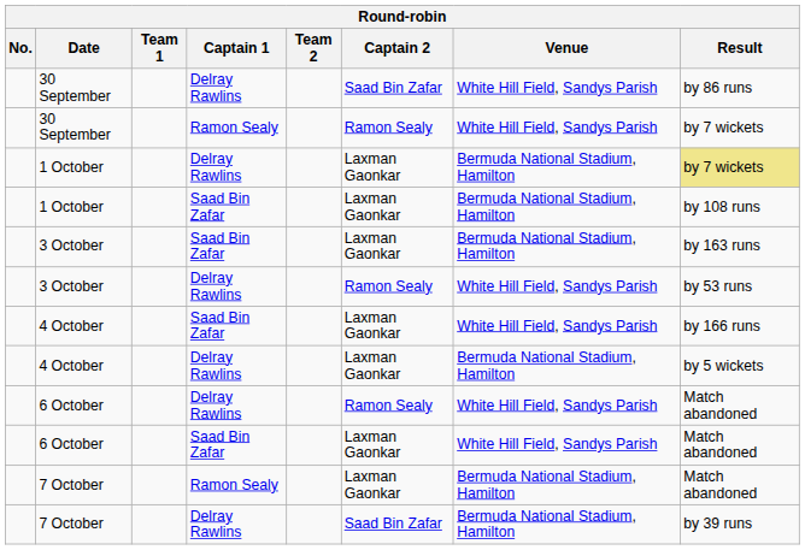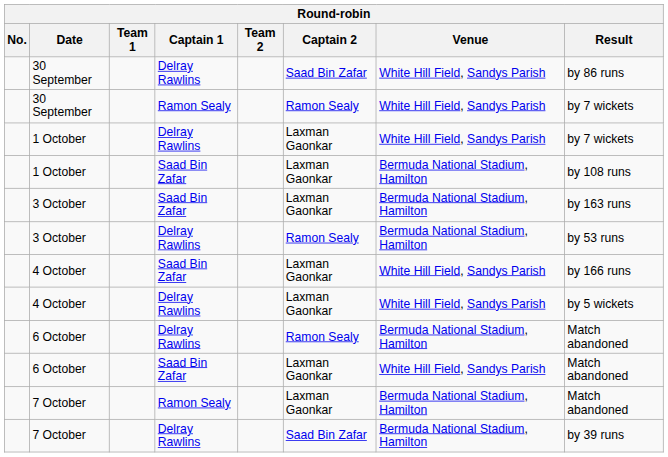 <table class="wikitable">
 <tr>
 <th colspan="8">Round-robin</th>
 </tr>
 <tr>
 <th>No.</th>
 <th>Date</th>
 <th>Team 1</th>
 <th>Captain 1</th>
 <th>Team 2</th>
 <th>Captain 2</th>
 <th>Venue</th>
 <th>Result</th>
 </tr>
 <tr>
 <td></td>
 <td>30 September</td>
 <td></td>
 <td><a href='#'>Delray Rawlins</a></td>
 <td></td>
 <td><a href='#'>Saad Bin Zafar</a></td>
 <td><a href='#'>White Hill Field</a>, <a href='#'>Sandys Parish</a></td>
 <td> by 86 runs</td>
 </tr>
 <tr>
 <td></td>
 <td>30 September</td>
 <td></td>
 <td><a href='#'>Ramon Sealy</a></td>
 <td></td>
 <td><a href='#'>Ramon Sealy</a></td>
 <td><a href='#'>White Hill Field</a>, <a href='#'>Sandys Parish</a></td>
 <td> by 7 wickets</td>
 </tr>
 <tr>
 <td></td>
 <td>1 October</td>
 <td></td>
 <td><a href='#'>Delray Rawlins</a></td>
 <td></td>
 <td>Laxman Gaonkar</td>
-<td><a href='#'>Bermuda National Stadium</a>, <a href='#'>Hamilton</a></td>
-<td style="background: khaki;"> by 7 wickets</td>
+<td><a href='#'>White Hill Field</a>, <a href='#'>Sandys Parish</a></td>
+<td> by 7 wickets</td>
 </tr>
 <tr>
 <td></td>
 <td>1 October</td>
 <td></td>
 <td><a href='#'>Saad Bin Zafar</a></td>
 <td></td>
 <td>Laxman Gaonkar</td>
 <td><a href='#'>Bermuda National Stadium</a>, <a href='#'>Hamilton</a></td>
 <td> by 108 runs</td>
 </tr>
 <tr>
 <td></td>
 <td>3 October</td>
 <td></td>
 <td><a href='#'>Saad Bin Zafar</a></td>
 <td></td>
 <td>Laxman Gaonkar</td>
 <td><a href='#'>Bermuda National Stadium</a>, <a href='#'>Hamilton</a></td>
 <td> by 163 runs</td>
 </tr>
 <tr>
 <td></td>
 <td>3 October</td>
 <td></td>
 <td><a href='#'>Delray Rawlins</a></td>
 <td></td>
 <td><a href='#'>Ramon Sealy</a></td>
-<td><a href='#'>White Hill Field</a>, <a href='#'>Sandys Parish</a></td>
+<td><a href='#'>Bermuda National Stadium</a>, <a href='#'>Hamilton</a></td>
 <td> by 53 runs</td>
 </tr>
 <tr>
 <td></td>
 <td>4 October</td>
 <td></td>
 <td><a href='#'>Saad Bin Zafar</a></td>
 <td></td>
 <td>Laxman Gaonkar</td>
 <td><a href='#'>White Hill Field</a>, <a href='#'>Sandys Parish</a></td>
 <td> by 166 runs</td>
 </tr>
 <tr>
 <td></td>
 <td>4 October</td>
 <td></td>
 <td><a href='#'>Delray Rawlins</a></td>
 <td></td>
 <td>Laxman Gaonkar</td>
-<td><a href='#'>Bermuda National Stadium</a>, <a href='#'>Hamilton</a></td>
+<td><a href='#'>White Hill Field</a>, <a href='#'>Sandys Parish</a></td>
 <td> by 5 wickets</td>
 </tr>
 <tr>
 <td></td>
 <td>6 October</td>
 <td></td>
 <td><a href='#'>Delray Rawlins</a></td>
 <td></td>
 <td><a href='#'>Ramon Sealy</a></td>
-<td><a href='#'>White Hill Field</a>, <a href='#'>Sandys Parish</a></td>
+<td><a href='#'>Bermuda National Stadium</a>, <a href='#'>Hamilton</a></td>
 <td>Match abandoned</td>
 </tr>
 <tr>
 <td></td>
 <td>6 October</td>
 <td></td>
 <td><a href='#'>Saad Bin Zafar</a></td>
 <td></td>
 <td>Laxman Gaonkar</td>
 <td><a href='#'>White Hill Field</a>, <a href='#'>Sandys Parish</a></td>
 <td>Match abandoned</td>
 </tr>
 <tr>
 <td></td>
 <td>7 October</td>
 <td></td>
 <td><a href='#'>Ramon Sealy</a></td>
 <td></td>
 <td>Laxman Gaonkar</td>
 <td><a href='#'>Bermuda National Stadium</a>, <a href='#'>Hamilton</a></td>
 <td>Match abandoned</td>
 </tr>
 <tr>
 <td></td>
 <td>7 October</td>
 <td></td>
 <td><a href='#'>Delray Rawlins</a></td>
 <td></td>
 <td><a href='#'>Saad Bin Zafar</a></td>
 <td><a href='#'>Bermuda National Stadium</a>, <a href='#'>Hamilton</a></td>
 <td> by 39 runs</td>
 </tr>
 </table>
